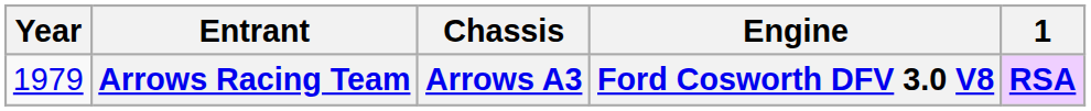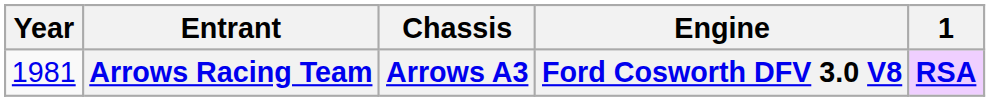 <table class="wikitable" style="text-align:center; font-size:85%">
 <tr>
 <th>Year</th>
 <th>Entrant</th>
 <th>Chassis</th>
 <th>Engine</th>
 <th>1</th>
 </tr>
 <tr>
-<td><a href='#'>1979</a></td>
+<td><a href='#'>1981</a></td>
 <th nowrap><a href='#'>Arrows Racing Team</a></th>
 <th nowrap><a href='#'>Arrows A3</a></th>
 <th nowrap><a href='#'>Ford Cosworth DFV</a> 3.0 <a href='#'>V8</a></th>
 <td style="background:#efcfff;"><strong><a href='#'>RSA</a><br></strong></td>
 </tr>
 </table>
